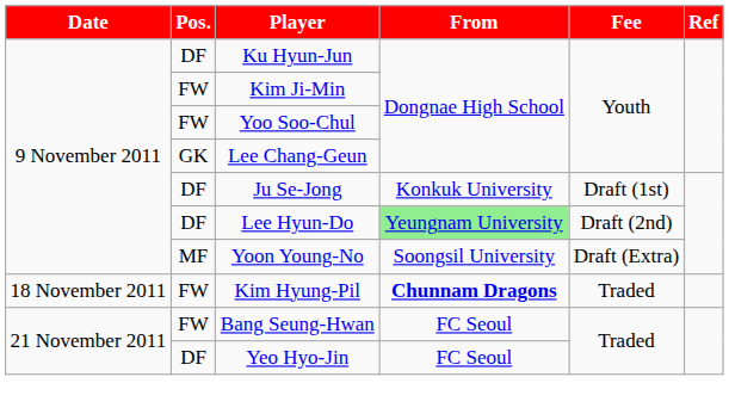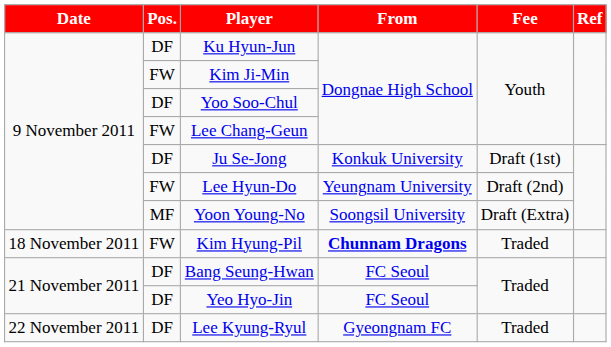 <table class="wikitable" style="font-size:95%; text-align:center;">
 <tr>
 <th style="background: #FF0000; color:white">Date</th>
 <th style="background: #FF0000; color:white" width=25px>Pos.</th>
 <th style="background: #FF0000; color:white">Player</th>
 <th style="background: #FF0000; color:white">From</th>
 <th style="background: #FF0000; color:white">Fee</th>
 <th style="background: #FF0000; color:white">Ref</th>
 </tr>
 <tr>
 <td rowspan=7>9 November 2011</td>
 <td>DF</td>
 <td> <a href='#'>Ku Hyun-Jun</a></td>
 <td rowspan=4> <a href='#'>Dongnae High School</a></td>
 <td rowspan=4>Youth</td>
 <td rowspan=4></td>
 </tr>
 <tr>
 <td>FW</td>
 <td> <a href='#'>Kim Ji-Min</a></td>
 </tr>
 <tr>
-<td>FW</td>
+<td>DF</td>
 <td> <a href='#'>Yoo Soo-Chul</a></td>
 </tr>
 <tr>
-<td>GK</td>
+<td>FW</td>
 <td> <a href='#'>Lee Chang-Geun</a></td>
 </tr>
 <tr>
 <td>DF</td>
 <td> <a href='#'>Ju Se-Jong</a></td>
 <td> <a href='#'>Konkuk University</a></td>
 <td>Draft (1st)</td>
 <td rowspan=3></td>
 </tr>
 <tr>
-<td>DF</td>
+<td>FW</td>
 <td> <a href='#'>Lee Hyun-Do</a></td>
-<td style="background: lightgreen;"> <a href='#'>Yeungnam University</a></td>
+<td> <a href='#'>Yeungnam University</a></td>
 <td>Draft (2nd)</td>
 </tr>
 <tr>
 <td>MF</td>
 <td> <a href='#'>Yoon Young-No</a></td>
 <td> <a href='#'>Soongsil University</a></td>
 <td>Draft (Extra)</td>
 </tr>
 <tr>
 <td>18 November 2011</td>
 <td>FW</td>
 <td> <a href='#'>Kim Hyung-Pil</a></td>
 <td><strong> <a href='#'>Chunnam Dragons</a></strong></td>
 <td>Traded</td>
 <td></td>
 </tr>
 <tr>
 <td rowspan=2>21 November 2011</td>
-<td>FW</td>
+<td>DF</td>
 <td> <a href='#'>Bang Seung-Hwan</a></td>
 <td> <a href='#'>FC Seoul</a></td>
 <td rowspan=2>Traded</td>
 <td rowspan=2></td>
 </tr>
 <tr>
 <td>DF</td>
 <td> <a href='#'>Yeo Hyo-Jin</a></td>
 <td> <a href='#'>FC Seoul</a></td>
 </tr>
+<tr>
+<td>22 November 2011</td>
+<td>DF</td>
+<td> <a href='#'>Lee Kyung-Ryul</a></td>
+<td> <a href='#'>Gyeongnam FC</a></td>
+<td>Traded</td>
+<td></td>
+</tr>
 </table>
